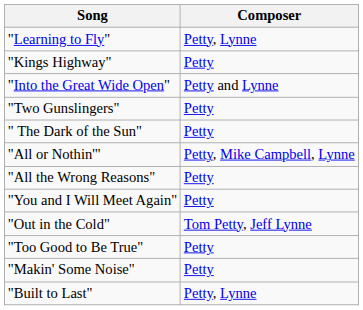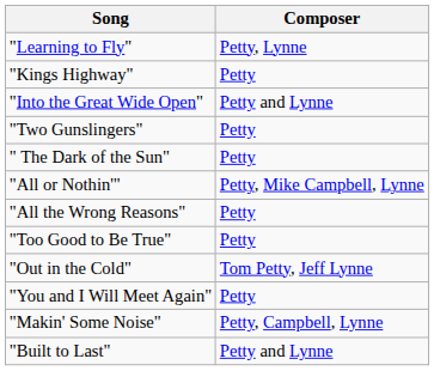 <table class="wikitable" border="1">
 <tr>
 <th>Song</th>
 <th>Composer</th>
 </tr>
 <tr>
 <td>"<a href='#'>Learning to Fly</a>"</td>
 <td><a href='#'>Petty</a>, <a href='#'>Lynne</a></td>
 </tr>
 <tr>
 <td>"Kings Highway"</td>
 <td><a href='#'>Petty</a></td>
 </tr>
 <tr>
 <td>"<a href='#'>Into the Great Wide Open</a>"</td>
 <td><a href='#'>Petty</a> and <a href='#'>Lynne</a></td>
 </tr>
 <tr>
 <td>"Two Gunslingers"</td>
 <td><a href='#'>Petty</a></td>
 </tr>
 <tr>
 <td>" The Dark of the Sun"</td>
 <td><a href='#'>Petty</a></td>
 </tr>
 <tr>
 <td>"All or Nothin'"</td>
 <td><a href='#'>Petty</a>, <a href='#'>Mike Campbell</a>, <a href='#'>Lynne</a></td>
 </tr>
 <tr>
 <td>"All the Wrong Reasons"</td>
 <td><a href='#'>Petty</a></td>
 </tr>
 <tr>
-<td>"You and I Will Meet Again"</td>
+<td>"Too Good to Be True"</td>
 <td><a href='#'>Petty</a></td>
 </tr>
 <tr>
 <td>"Out in the Cold"</td>
 <td><a href='#'>Tom Petty</a>, <a href='#'>Jeff Lynne</a></td>
 </tr>
 <tr>
-<td>"Too Good to Be True"</td>
+<td>"You and I Will Meet Again"</td>
 <td><a href='#'>Petty</a></td>
 </tr>
 <tr>
 <td>"Makin' Some Noise"</td>
-<td><a href='#'>Petty</a></td>
+<td><a href='#'>Petty</a>, <a href='#'>Campbell</a>, <a href='#'>Lynne</a></td>
 </tr>
 <tr>
 <td>"Built to Last"</td>
-<td><a href='#'>Petty</a>, <a href='#'>Lynne</a></td>
+<td><a href='#'>Petty</a> and <a href='#'>Lynne</a></td>
 </tr>
 </table>
